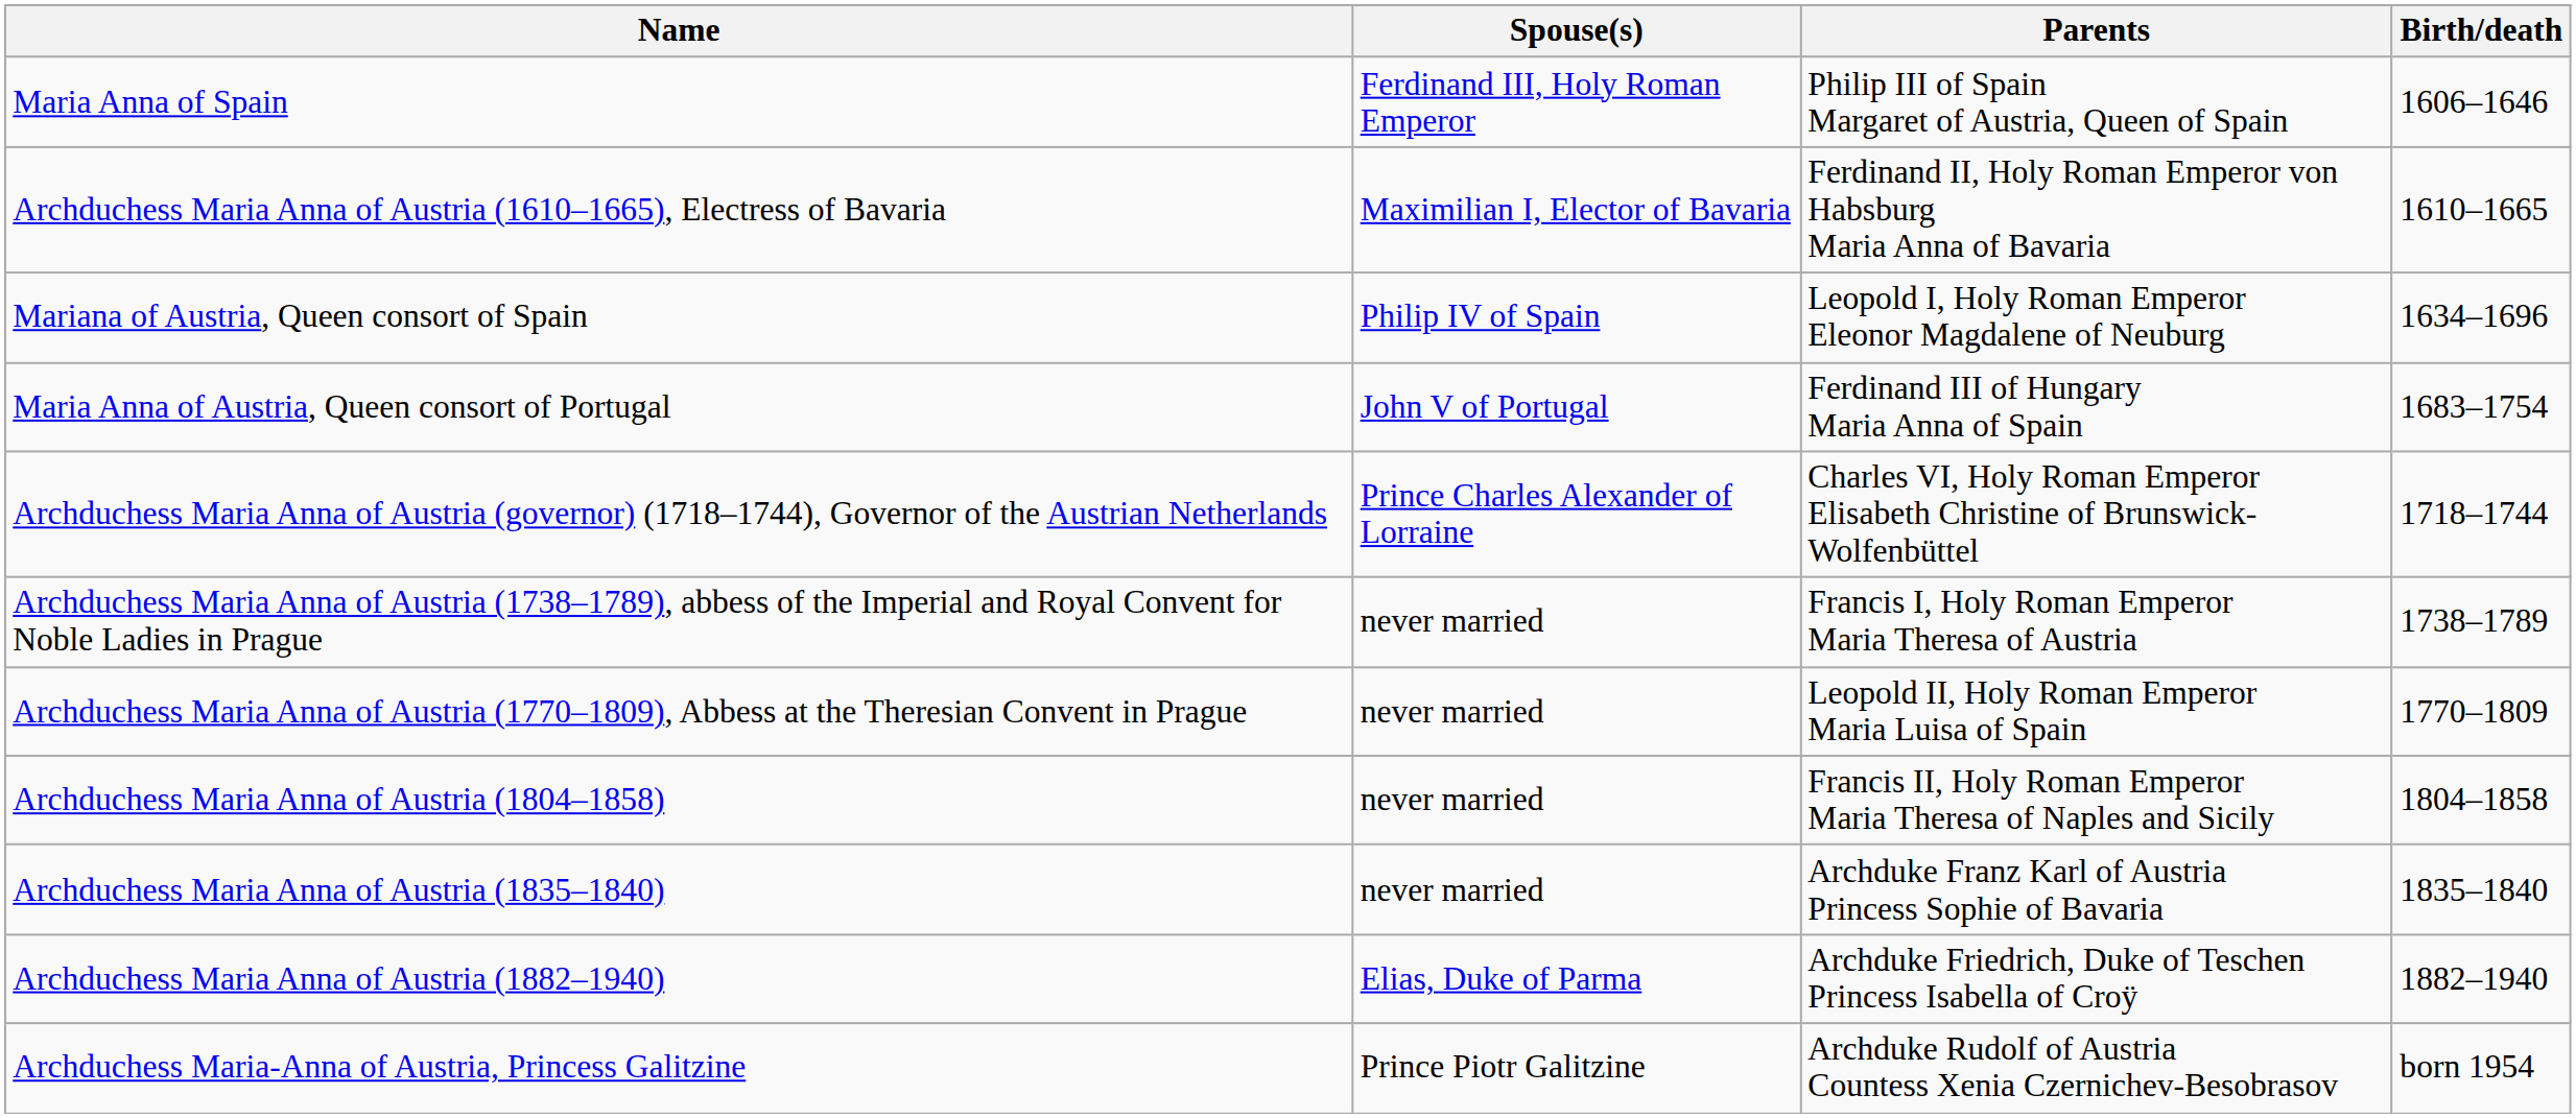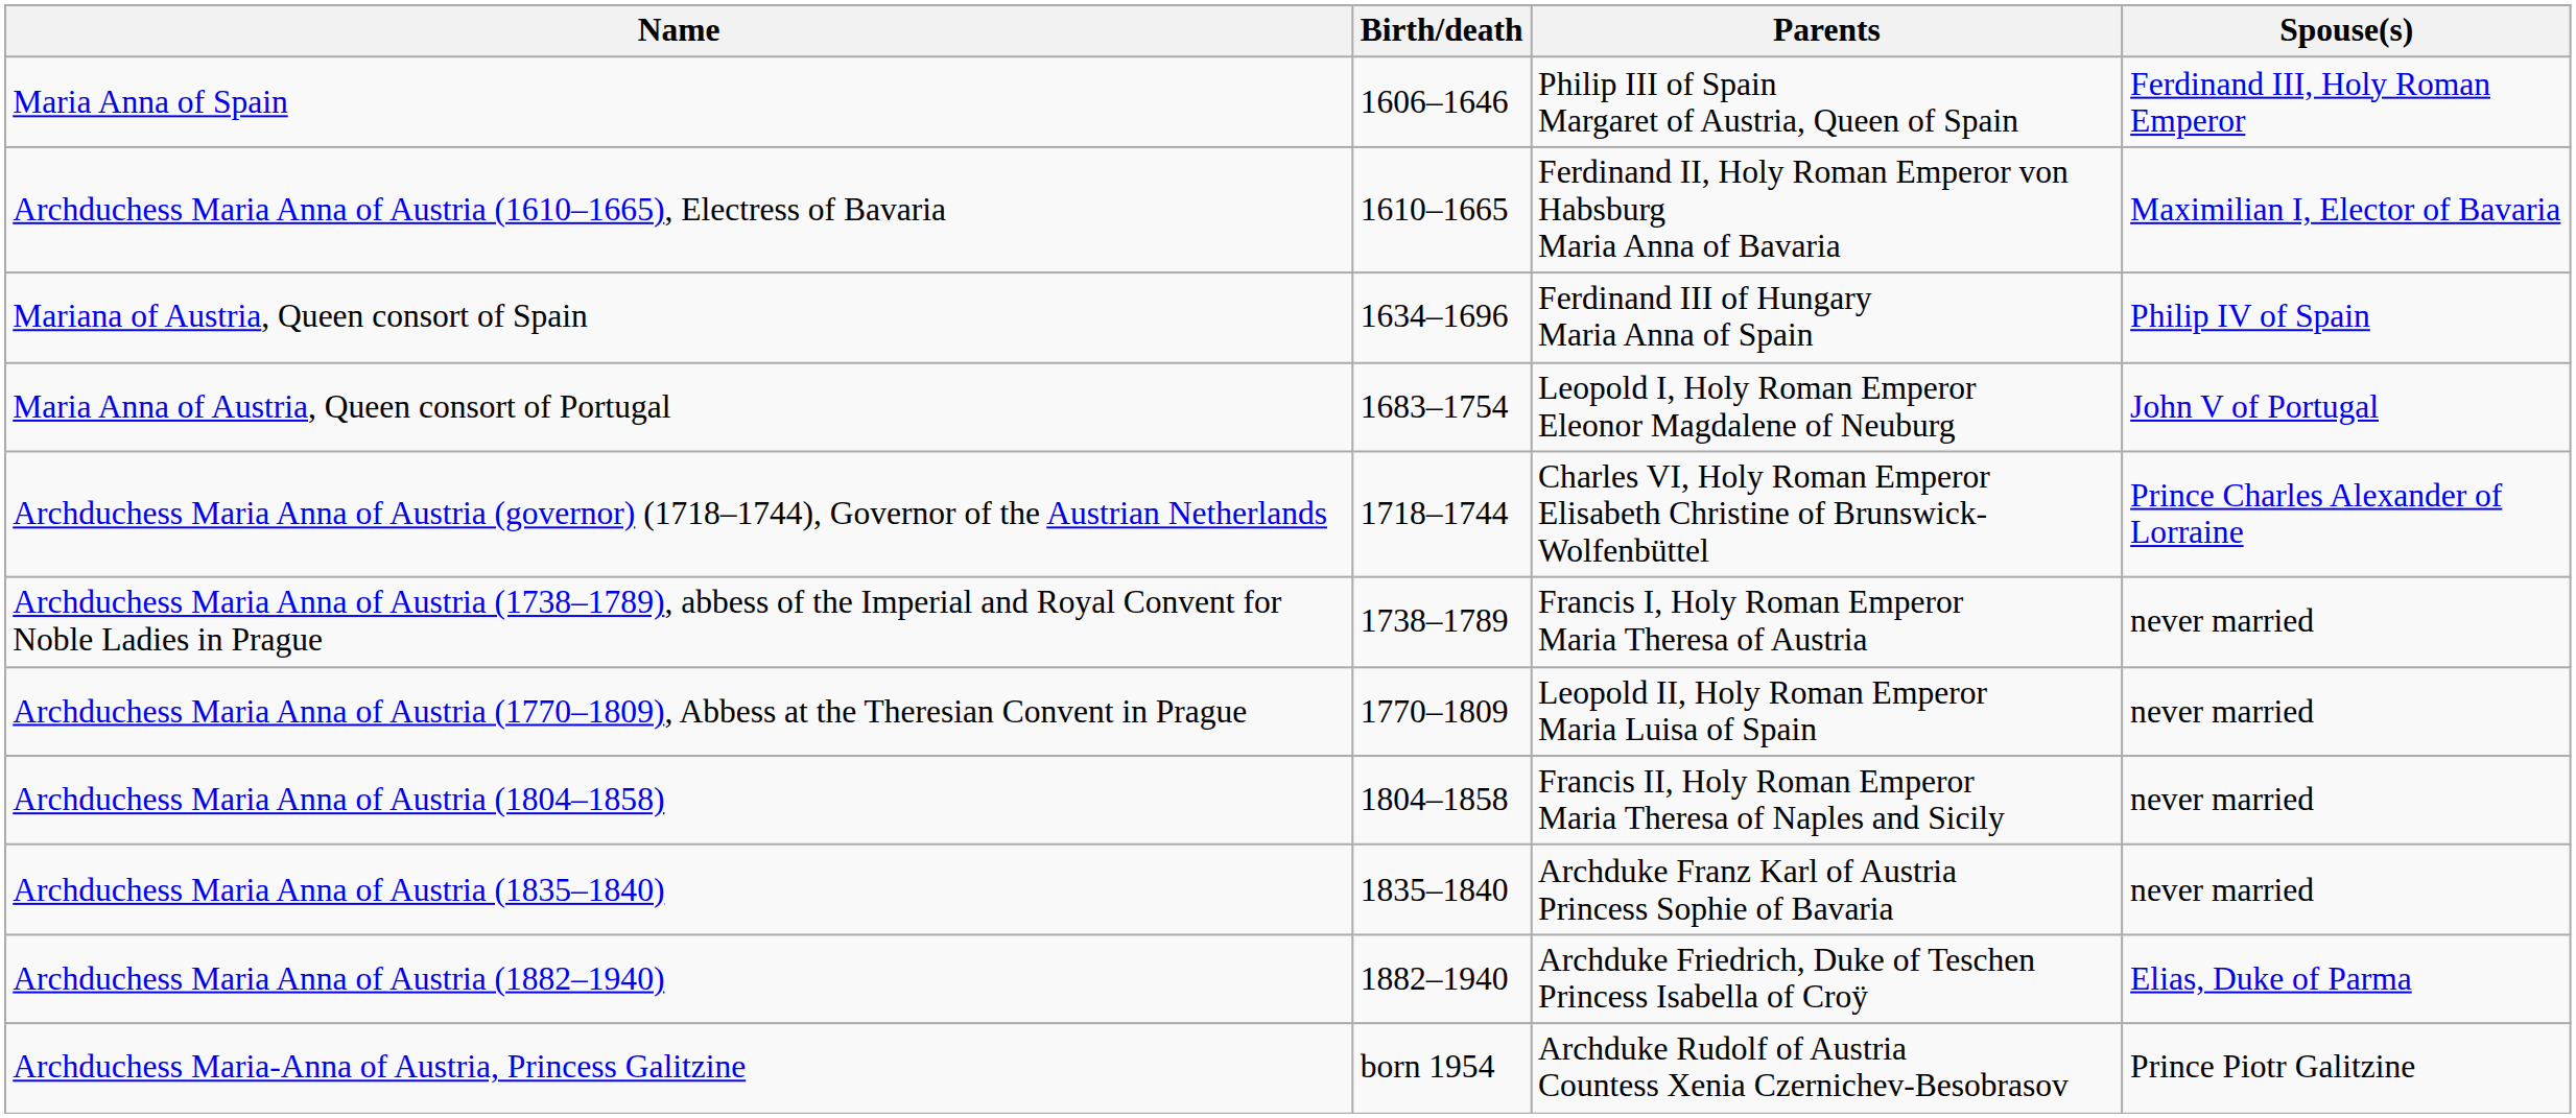 <table class="wikitable">
 <tr>
 <th>Name</th>
+<th>Birth/death</th>
+<th>Parents</th>
 <th>Spouse(s)</th>
-<th>Parents</th>
-<th>Birth/death</th>
 </tr>
 <tr>
 <td><a href='#'>Maria Anna of Spain</a></td>
+<td>1606–1646</td>
+<td>Philip III of Spain<br>Margaret of Austria, Queen of Spain</td>
 <td><a href='#'>Ferdinand III, Holy Roman Emperor</a></td>
-<td>Philip III of Spain<br>Margaret of Austria, Queen of Spain</td>
-<td>1606–1646</td>
 </tr>
 <tr>
 <td><a href='#'>Archduchess Maria Anna of Austria (1610–1665)</a>, Electress of Bavaria</td>
+<td>1610–1665</td>
+<td>Ferdinand II, Holy Roman Emperor von Habsburg<br>Maria Anna of Bavaria</td>
 <td><a href='#'>Maximilian I, Elector of Bavaria</a></td>
-<td>Ferdinand II, Holy Roman Emperor von Habsburg<br>Maria Anna of Bavaria</td>
-<td>1610–1665</td>
 </tr>
 <tr>
 <td><a href='#'>Mariana of Austria</a>, Queen consort of Spain</td>
+<td>1634–1696</td>
+<td>Ferdinand III of Hungary<br>Maria Anna of Spain</td>
 <td><a href='#'>Philip IV of Spain</a></td>
-<td>Leopold I, Holy Roman Emperor<br>Eleonor Magdalene of Neuburg</td>
-<td>1634–1696</td>
 </tr>
 <tr>
 <td><a href='#'>Maria Anna of Austria</a>, Queen consort of Portugal</td>
+<td>1683–1754</td>
+<td>Leopold I, Holy Roman Emperor<br>Eleonor Magdalene of Neuburg</td>
 <td><a href='#'>John V of Portugal</a></td>
-<td>Ferdinand III of Hungary<br>Maria Anna of Spain</td>
-<td>1683–1754</td>
 </tr>
 <tr>
 <td><a href='#'>Archduchess Maria Anna of Austria (governor)</a> (1718–1744), Governor of the <a href='#'>Austrian Netherlands</a></td>
+<td>1718–1744</td>
+<td>Charles VI, Holy Roman Emperor<br>Elisabeth Christine of Brunswick-Wolfenbüttel</td>
 <td><a href='#'>Prince Charles Alexander of Lorraine</a></td>
-<td>Charles VI, Holy Roman Emperor<br>Elisabeth Christine of Brunswick-Wolfenbüttel</td>
-<td>1718–1744</td>
 </tr>
 <tr>
 <td><a href='#'>Archduchess Maria Anna of Austria (1738–1789)</a>, abbess of the Imperial and Royal Convent for Noble Ladies in Prague</td>
+<td>1738–1789</td>
+<td>Francis I, Holy Roman Emperor<br>Maria Theresa of Austria</td>
 <td>never married</td>
-<td>Francis I, Holy Roman Emperor<br>Maria Theresa of Austria</td>
-<td>1738–1789</td>
 </tr>
 <tr>
 <td><a href='#'>Archduchess Maria Anna of Austria (1770–1809)</a>, Abbess at the Theresian Convent in Prague</td>
+<td>1770–1809</td>
+<td>Leopold II, Holy Roman Emperor<br>Maria Luisa of Spain</td>
 <td>never married</td>
-<td>Leopold II, Holy Roman Emperor<br>Maria Luisa of Spain</td>
-<td>1770–1809</td>
 </tr>
 <tr>
 <td><a href='#'>Archduchess Maria Anna of Austria (1804–1858)</a></td>
+<td>1804–1858</td>
+<td>Francis II, Holy Roman Emperor<br>Maria Theresa of Naples and Sicily</td>
 <td>never married</td>
-<td>Francis II, Holy Roman Emperor<br>Maria Theresa of Naples and Sicily</td>
-<td>1804–1858</td>
 </tr>
 <tr>
 <td><a href='#'>Archduchess Maria Anna of Austria (1835–1840)</a></td>
+<td>1835–1840</td>
+<td>Archduke Franz Karl of Austria<br>Princess Sophie of Bavaria</td>
 <td>never married</td>
-<td>Archduke Franz Karl of Austria<br>Princess Sophie of Bavaria</td>
-<td>1835–1840</td>
 </tr>
 <tr>
 <td><a href='#'>Archduchess Maria Anna of Austria (1882–1940)</a></td>
+<td>1882–1940</td>
+<td>Archduke Friedrich, Duke of Teschen<br>Princess Isabella of Croÿ</td>
 <td><a href='#'>Elias, Duke of Parma</a></td>
-<td>Archduke Friedrich, Duke of Teschen<br>Princess Isabella of Croÿ</td>
-<td>1882–1940</td>
 </tr>
 <tr>
 <td><a href='#'>Archduchess Maria-Anna of Austria, Princess Galitzine</a></td>
+<td>born 1954</td>
+<td>Archduke Rudolf of Austria<br>Countess Xenia Czernichev-Besobrasov</td>
 <td>Prince Piotr Galitzine</td>
-<td>Archduke Rudolf of Austria<br>Countess Xenia Czernichev-Besobrasov</td>
-<td>born 1954</td>
 </tr>
 </table>
